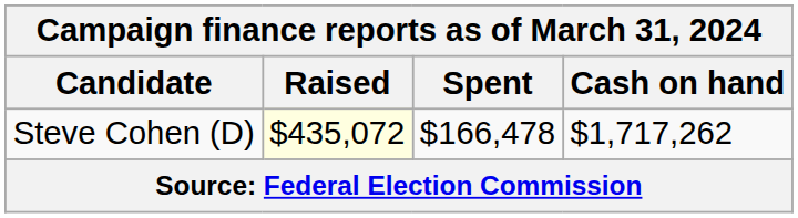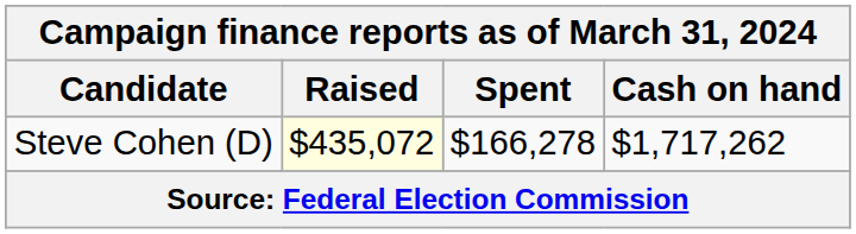 <table class="wikitable sortable">
 <tr>
 <th colspan=4>Campaign finance reports as of March 31, 2024</th>
 </tr>
 <tr style="text-align:center;">
 <th>Candidate</th>
 <th>Raised</th>
 <th>Spent</th>
 <th>Cash on hand</th>
 </tr>
 <tr>
 <td>Steve Cohen (D)</td>
 <td style="background: lightyellow;">$435,072</td>
-<td>$166,478</td>
+<td>$166,278</td>
 <td>$1,717,262</td>
 </tr>
 <tr>
 <th colspan="4"><small>Source: <a href='#'>Federal Election Commission</a></small></th>
 </tr>
 </table>
